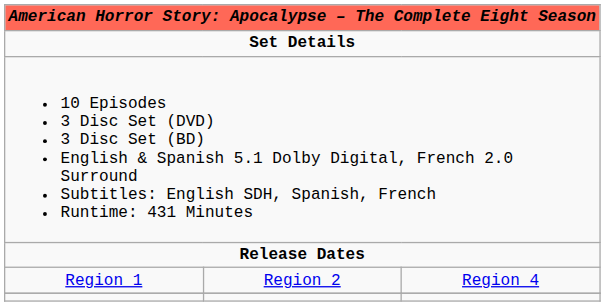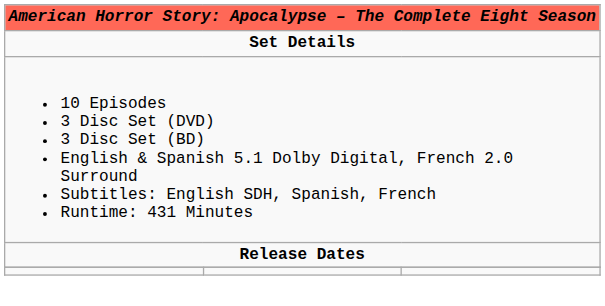 <table class="wikitable" style="font-size: 95%;">
 <tr style="background:#FF6857;">
 <td colspan="3"><span> <strong><em>American Horror Story: Apocalypse – The Complete Eight Season</em></strong></span></td>
 </tr>
 <tr style="vertical-align:top; text-align:center;">
 <td style="width:400px;" colspan="3"><strong>Set Details</strong></td>
 </tr>
 <tr valign="top">
 <td colspan="3" style="text-align:left; width:400px;"><br><ul><li>10 Episodes</li><li>3 Disc Set (DVD)</li><li>3 Disc Set (BD)</li><li>English & Spanish 5.1 Dolby Digital, French 2.0 Surround</li><li>Subtitles: English SDH, Spanish, French</li><li>Runtime: 431 Minutes</li></ul></td>
 </tr>
 <tr>
 <td colspan="3" style="text-align:center;"><strong>Release Dates</strong></td>
 </tr>
-<tr>
-<td style="text-align:center;"><a href='#'>Region 1</a></td>
-<td style="text-align:center;"><a href='#'>Region 2</a></td>
-<td style="text-align:center;"><a href='#'>Region 4</a></td>
-</tr>
 <tr style="text-align:center;">
 </tr>
 <tr style="text-align:center;">
 </tr>
 <tr>
 <td colspan="1"></td>
 <td colspan="1"></td>
 <td colspan="1"></td>
 </tr>
 </table>
